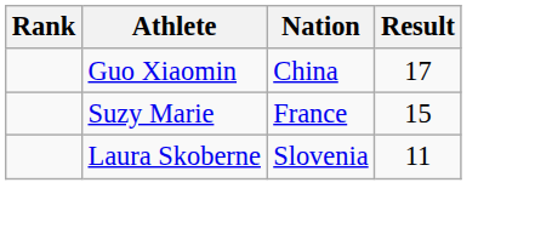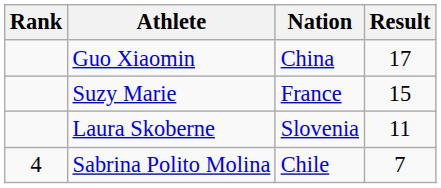 <table class="wikitable sortable" style="text-align:center">
 <tr>
 <th>Rank</th>
 <th>Athlete</th>
 <th>Nation</th>
 <th>Result</th>
 </tr>
 <tr>
 <td></td>
 <td align=left><a href='#'>Guo Xiaomin</a></td>
 <td align=left> <a href='#'>China</a></td>
 <td>17</td>
 </tr>
 <tr>
 <td></td>
 <td align=left><a href='#'>Suzy Marie</a></td>
 <td align=left> <a href='#'>France</a></td>
 <td>15</td>
 </tr>
 <tr>
 <td></td>
 <td align=left><a href='#'>Laura Skoberne</a></td>
 <td align=left> <a href='#'>Slovenia</a></td>
 <td>11</td>
 </tr>
+<tr>
+<td>4</td>
+<td align=left><a href='#'>Sabrina Polito Molina</a></td>
+<td align=left> <a href='#'>Chile</a></td>
+<td>7</td>
+</tr>
 </table>
